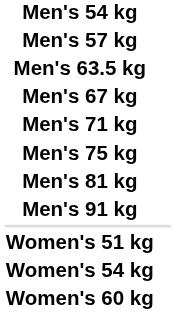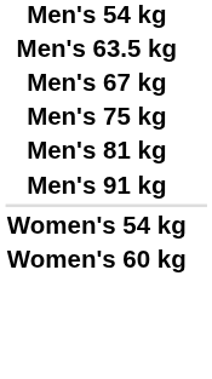 <table>
 <tr>
 <th scope="row">Men's 54 kg</th>
-<td></td>
-<td></td>
-<td></td>
-</tr>
-<tr>
-<th scope="row">Men's 57 kg</th>
 <td></td>
 <td></td>
 <td></td>
 </tr>
 <tr>
 <th scope="row">Men's 63.5 kg</th>
 <td></td>
 <td></td>
 <td></td>
 </tr>
 <tr>
 <th scope="row">Men's 67 kg</th>
-<td></td>
-<td></td>
-<td></td>
-</tr>
-<tr>
-<th scope="row">Men's 71 kg</th>
 <td></td>
 <td></td>
 <td></td>
 </tr>
 <tr>
 <th scope="row">Men's 75 kg</th>
 <td></td>
 <td></td>
 <td></td>
 </tr>
 <tr>
 <th scope="row">Men's 81 kg</th>
 <td></td>
 <td></td>
 <td></td>
 </tr>
 <tr>
 <th scope="row">Men's 91 kg</th>
 <td></td>
 <td></td>
 <td></td>
 </tr>
 <tr bgcolor=#DDDDDD>
 <td colspan=4></td>
 </tr>
 <tr>
-<th scope="row">Women's 51 kg</th>
-<td></td>
-<td></td>
-<td></td>
-</tr>
-<tr>
 <th scope="row">Women's 54 kg</th>
 <td></td>
 <td></td>
 <td></td>
 </tr>
 <tr>
 <th scope="row">Women's 60 kg</th>
 <td></td>
 <td></td>
 <td></td>
 </tr>
 </table>
